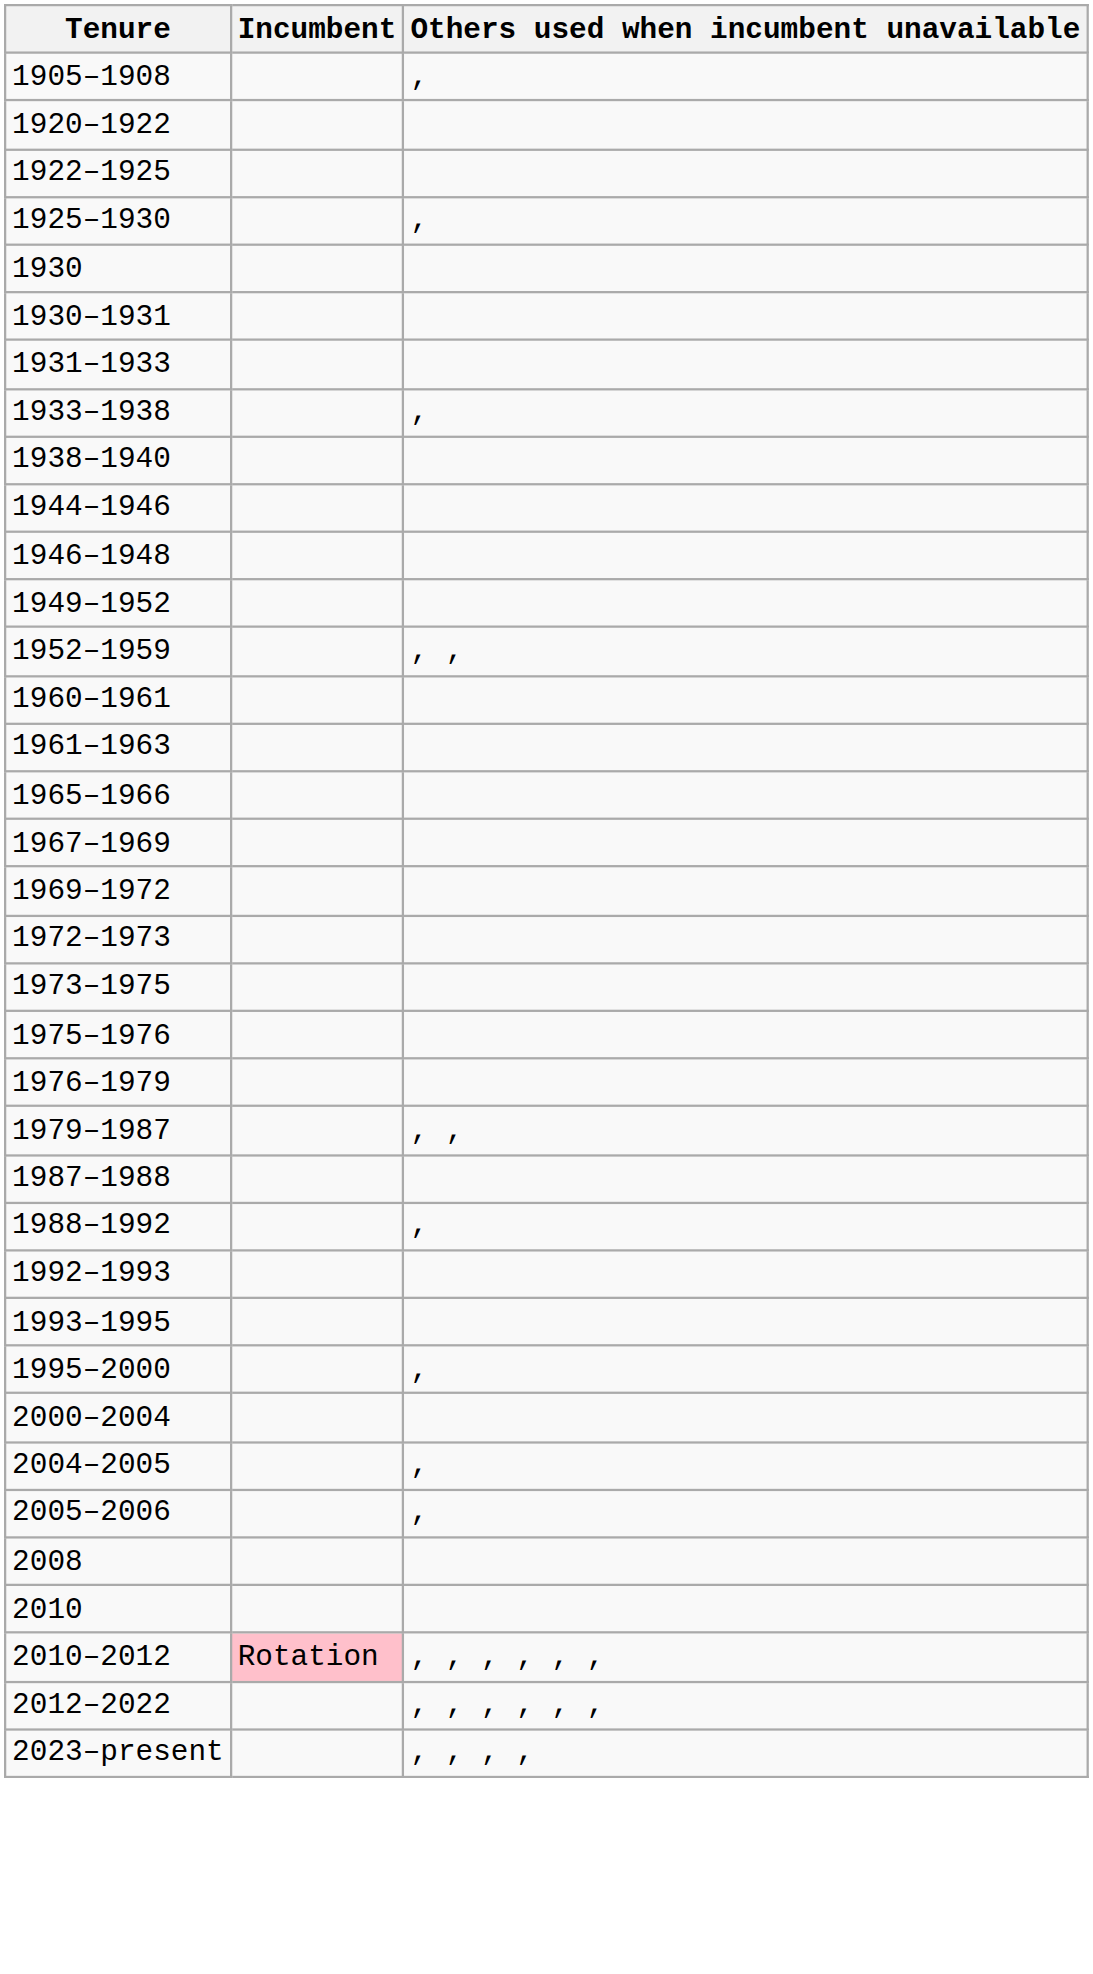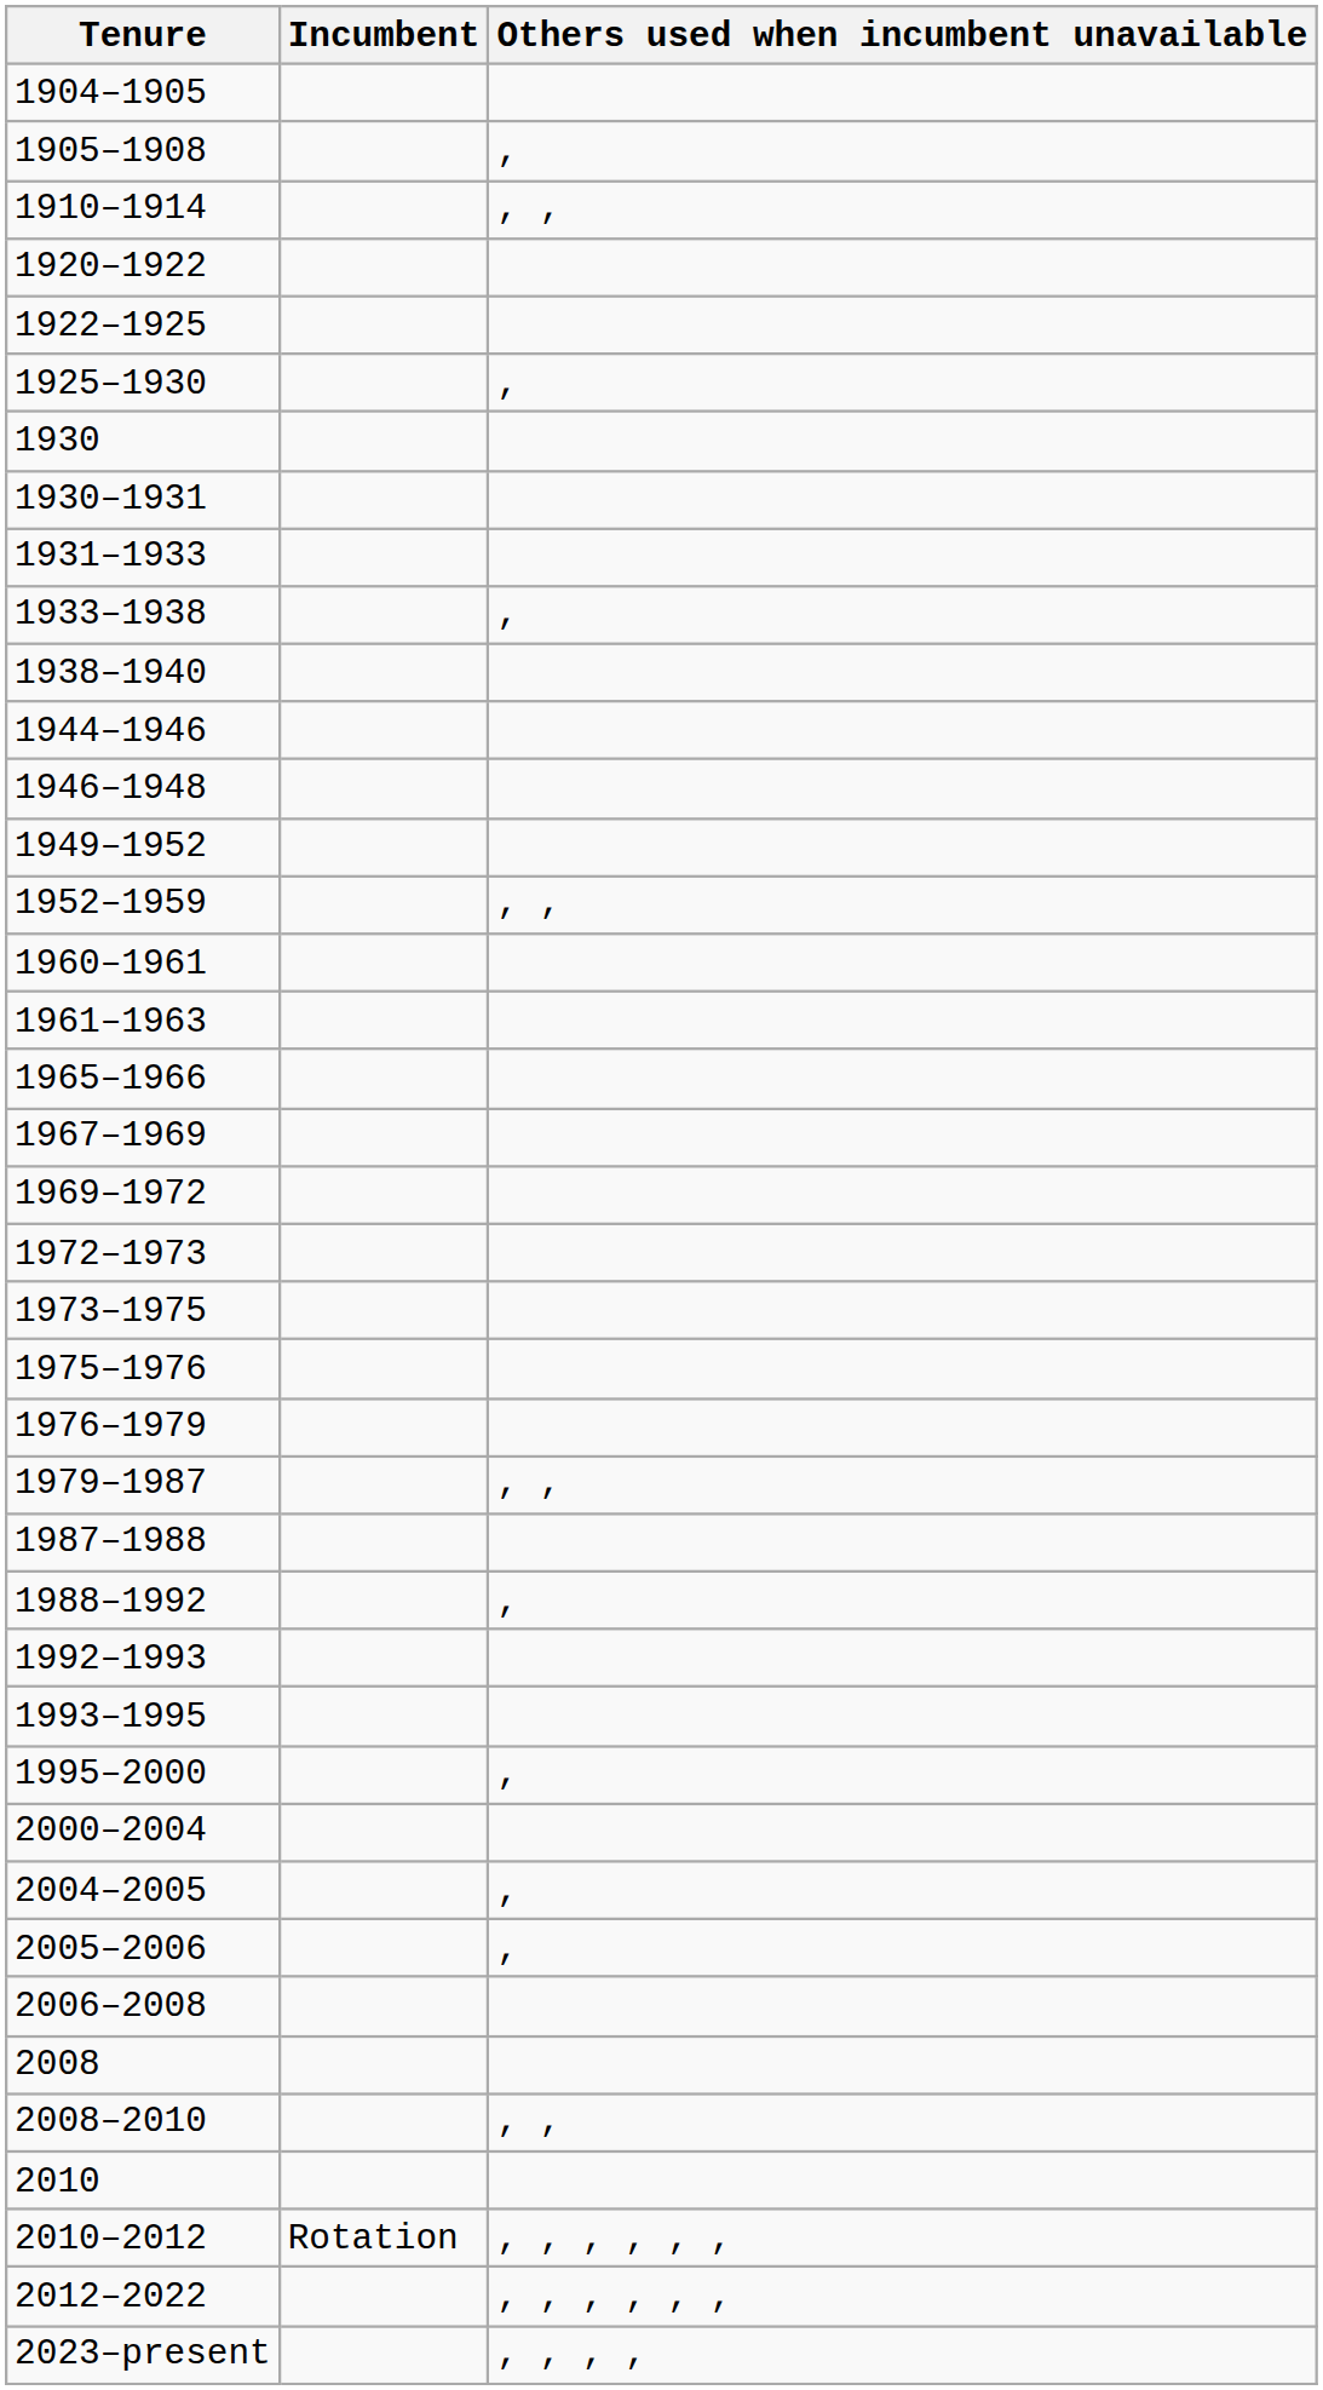 <table class="wikitable">
 <tr>
 <th>Tenure</th>
 <th>Incumbent</th>
 <th>Others used when incumbent unavailable</th>
 </tr>
 <tr>
+<td>1904–1905</td>
+<td></td>
+<td></td>
+</tr>
+<tr>
 <td>1905–1908</td>
 <td></td>
 <td>, </td>
+</tr>
+<tr>
+<td>1910–1914</td>
+<td></td>
+<td>, , </td>
 </tr>
 <tr>
 <td>1920–1922</td>
 <td></td>
 <td></td>
 </tr>
 <tr>
 <td>1922–1925</td>
 <td></td>
 <td></td>
 </tr>
 <tr>
 <td>1925–1930</td>
 <td></td>
 <td>, </td>
 </tr>
 <tr>
 <td>1930</td>
 <td></td>
 <td></td>
 </tr>
 <tr>
 <td>1930–1931</td>
 <td></td>
 <td></td>
 </tr>
 <tr>
 <td>1931–1933</td>
 <td></td>
 <td></td>
 </tr>
 <tr>
 <td>1933–1938</td>
 <td></td>
 <td>, </td>
 </tr>
 <tr>
 <td>1938–1940</td>
 <td></td>
 <td></td>
 </tr>
 <tr>
 <td>1944–1946</td>
 <td></td>
 <td></td>
 </tr>
 <tr>
 <td>1946–1948</td>
 <td></td>
 <td></td>
 </tr>
 <tr>
 <td>1949–1952</td>
 <td></td>
 <td></td>
 </tr>
 <tr>
 <td>1952–1959</td>
 <td></td>
 <td>, , </td>
 </tr>
 <tr>
 <td>1960–1961</td>
 <td></td>
 <td></td>
 </tr>
 <tr>
 <td>1961–1963</td>
 <td></td>
 <td></td>
 </tr>
 <tr>
 <td>1965–1966</td>
 <td></td>
 <td></td>
 </tr>
 <tr>
 <td>1967–1969</td>
 <td></td>
 <td></td>
 </tr>
 <tr>
 <td>1969–1972</td>
 <td></td>
 <td></td>
 </tr>
 <tr>
 <td>1972–1973</td>
 <td></td>
 <td></td>
 </tr>
 <tr>
 <td>1973–1975</td>
 <td></td>
 <td></td>
 </tr>
 <tr>
 <td>1975–1976</td>
 <td></td>
 <td></td>
 </tr>
 <tr>
 <td>1976–1979</td>
 <td></td>
 <td></td>
 </tr>
 <tr>
 <td>1979–1987</td>
 <td></td>
 <td>, , </td>
 </tr>
 <tr>
 <td>1987–1988</td>
 <td></td>
 <td></td>
 </tr>
 <tr>
 <td>1988–1992</td>
 <td></td>
 <td>, </td>
 </tr>
 <tr>
 <td>1992–1993</td>
 <td></td>
 <td></td>
 </tr>
 <tr>
 <td>1993–1995</td>
 <td></td>
 <td></td>
 </tr>
 <tr>
 <td>1995–2000</td>
 <td></td>
 <td>, </td>
 </tr>
 <tr>
 <td>2000–2004</td>
 <td></td>
 <td></td>
 </tr>
 <tr>
 <td>2004–2005</td>
 <td></td>
 <td>, </td>
 </tr>
 <tr>
 <td>2005–2006</td>
 <td></td>
 <td>, </td>
 </tr>
 <tr>
+<td>2006–2008</td>
+<td></td>
+<td></td>
+</tr>
+<tr>
 <td>2008</td>
 <td></td>
 <td></td>
+</tr>
+<tr>
+<td>2008–2010</td>
+<td></td>
+<td>, , </td>
 </tr>
 <tr>
 <td>2010</td>
 <td></td>
 <td></td>
 </tr>
 <tr>
 <td>2010–2012</td>
-<td style="background: pink;">Rotation</td>
+<td>Rotation</td>
 <td>, , , , , , </td>
 </tr>
 <tr>
 <td>2012–2022</td>
 <td></td>
 <td>, , , , , , </td>
 </tr>
 <tr>
 <td>2023–present</td>
 <td></td>
 <td>, , , , </td>
 </tr>
 </table>
